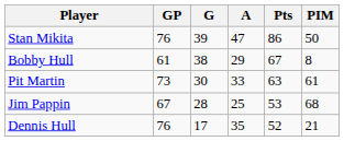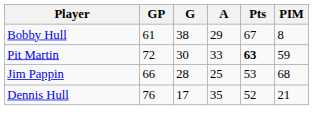 <table class="wikitable">
 <tr>
 <th bgcolor="#DDDDFF" width="40%">Player</th>
 <th bgcolor="#DDDDFF" width="10%">GP</th>
 <th bgcolor="#DDDDFF" width="10%">G</th>
 <th bgcolor="#DDDDFF" width="10%">A</th>
 <th bgcolor="#DDDDFF" width="10%">Pts</th>
 <th bgcolor="#DDDDFF" width="10%">PIM</th>
-</tr>
-<tr>
-<td><a href='#'>Stan Mikita</a></td>
-<td>76</td>
-<td>39</td>
-<td>47</td>
-<td>86</td>
-<td>50</td>
 </tr>
 <tr>
 <td><a href='#'>Bobby Hull</a></td>
 <td>61</td>
 <td>38</td>
 <td>29</td>
 <td>67</td>
 <td>8</td>
 </tr>
 <tr>
 <td><a href='#'>Pit Martin</a></td>
-<td>73</td>
+<td>72</td>
 <td>30</td>
 <td>33</td>
-<td>63</td>
-<td>61</td>
+<td><strong>63</strong></td>
+<td>59</td>
 </tr>
 <tr>
 <td><a href='#'>Jim Pappin</a></td>
-<td>67</td>
+<td>66</td>
 <td>28</td>
 <td>25</td>
 <td>53</td>
 <td>68</td>
 </tr>
 <tr>
 <td><a href='#'>Dennis Hull</a></td>
 <td>76</td>
 <td>17</td>
 <td>35</td>
 <td>52</td>
 <td>21</td>
 </tr>
 </table>
